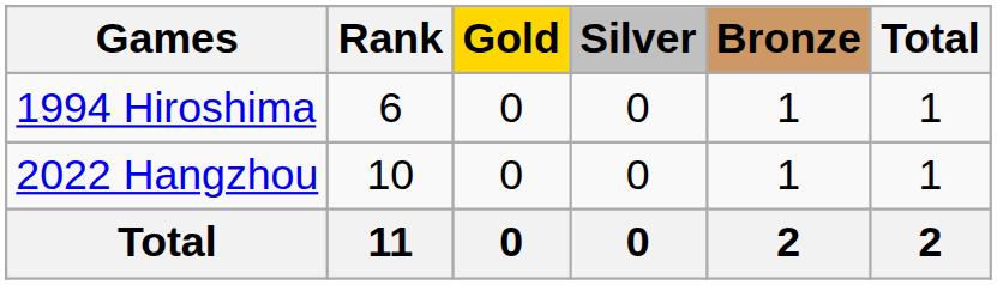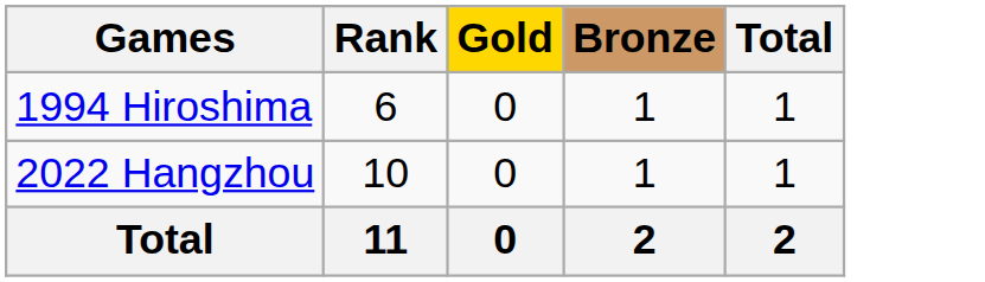 <table class="wikitable sortable" style="text-align:center">
 <tr>
 <th>Games</th>
 <th>Rank</th>
 <th style="background-color:gold;">Gold</th>
-<th style="background-color:silver;">Silver</th>
 <th style="background-color:#c96;">Bronze</th>
 <th>Total</th>
 </tr>
 <tr>
 <td align=left><a href='#'>1994 Hiroshima</a></td>
 <td>6</td>
-<td>0</td>
 <td>0</td>
 <td>1</td>
 <td>1</td>
 </tr>
 <tr>
 <td align=left><a href='#'>2022 Hangzhou</a></td>
 <td>10</td>
 <td>0</td>
-<td>0</td>
 <td>1</td>
 <td>1</td>
 </tr>
 <tr>
 <th>Total</th>
 <th>11</th>
 <th>0</th>
-<th>0</th>
 <th>2</th>
 <th>2</th>
 </tr>
 </table>
